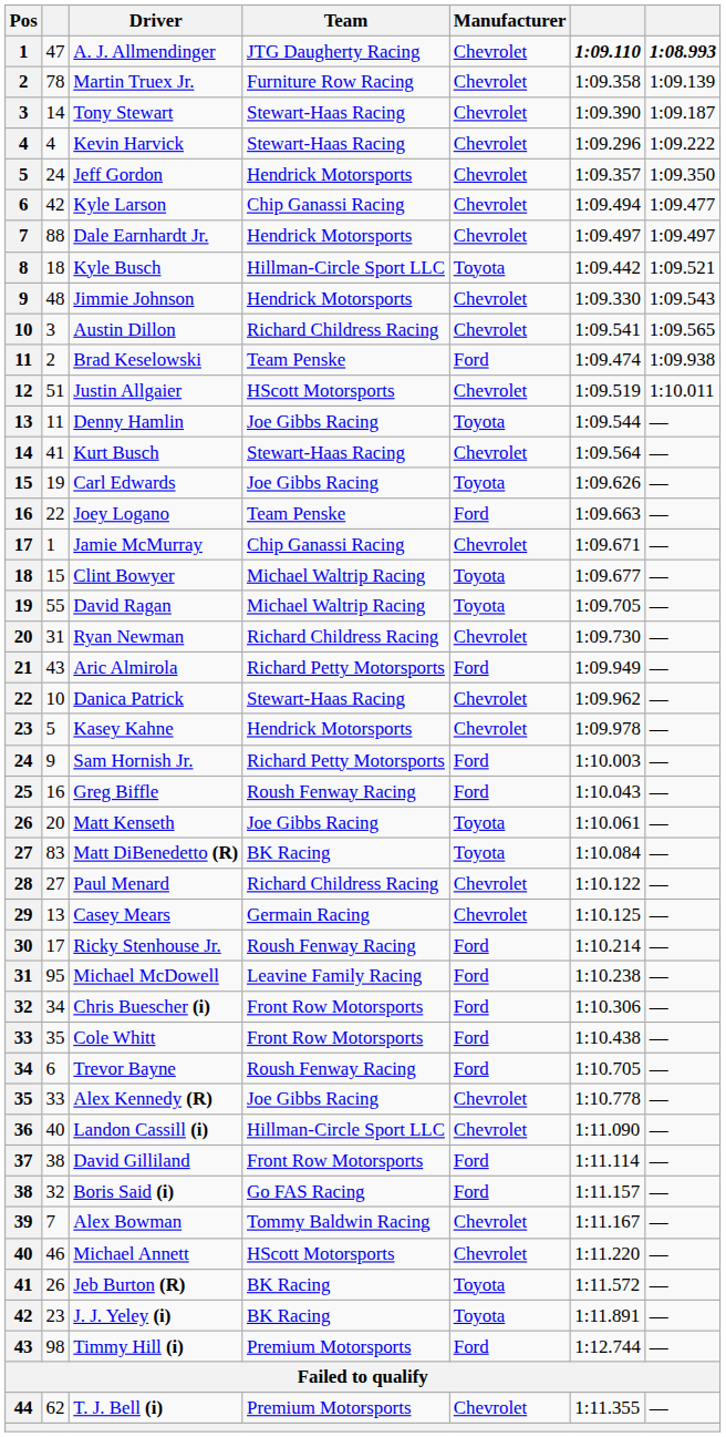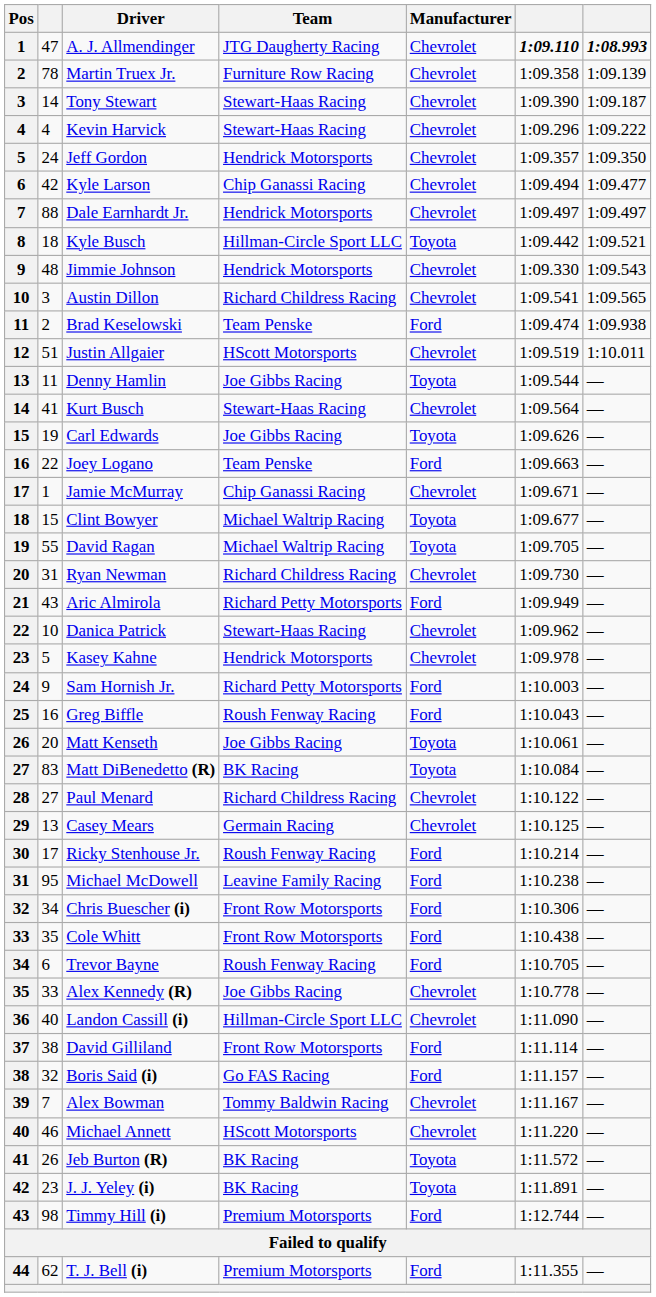 <table class="wikitable" style="font-size:95%">
 <tr>
 <th>Pos</th>
 <th></th>
 <th>Driver</th>
 <th>Team</th>
 <th>Manufacturer</th>
 <th></th>
 <th></th>
 </tr>
 <tr>
 <th>1</th>
 <td>47</td>
 <td><a href='#'>A. J. Allmendinger</a></td>
 <td><a href='#'>JTG Daugherty Racing</a></td>
 <td><a href='#'>Chevrolet</a></td>
 <td><strong><em>1:09.110</em></strong></td>
 <td><strong><em>1:08.993</em></strong></td>
 </tr>
 <tr>
 <th>2</th>
 <td>78</td>
 <td><a href='#'>Martin Truex Jr.</a></td>
 <td><a href='#'>Furniture Row Racing</a></td>
 <td><a href='#'>Chevrolet</a></td>
 <td>1:09.358</td>
 <td>1:09.139</td>
 </tr>
 <tr>
 <th>3</th>
 <td>14</td>
 <td><a href='#'>Tony Stewart</a></td>
 <td><a href='#'>Stewart-Haas Racing</a></td>
 <td><a href='#'>Chevrolet</a></td>
 <td>1:09.390</td>
 <td>1:09.187</td>
 </tr>
 <tr>
 <th>4</th>
 <td>4</td>
 <td><a href='#'>Kevin Harvick</a></td>
 <td><a href='#'>Stewart-Haas Racing</a></td>
 <td><a href='#'>Chevrolet</a></td>
 <td>1:09.296</td>
 <td>1:09.222</td>
 </tr>
 <tr>
 <th>5</th>
 <td>24</td>
 <td><a href='#'>Jeff Gordon</a></td>
 <td><a href='#'>Hendrick Motorsports</a></td>
 <td><a href='#'>Chevrolet</a></td>
 <td>1:09.357</td>
 <td>1:09.350</td>
 </tr>
 <tr>
 <th>6</th>
 <td>42</td>
 <td><a href='#'>Kyle Larson</a></td>
 <td><a href='#'>Chip Ganassi Racing</a></td>
 <td><a href='#'>Chevrolet</a></td>
 <td>1:09.494</td>
 <td>1:09.477</td>
 </tr>
 <tr>
 <th>7</th>
 <td>88</td>
 <td><a href='#'>Dale Earnhardt Jr.</a></td>
 <td><a href='#'>Hendrick Motorsports</a></td>
 <td><a href='#'>Chevrolet</a></td>
 <td>1:09.497</td>
 <td>1:09.497</td>
 </tr>
 <tr>
 <th>8</th>
 <td>18</td>
 <td><a href='#'>Kyle Busch</a></td>
 <td><a href='#'>Hillman-Circle Sport LLC</a></td>
 <td><a href='#'>Toyota</a></td>
 <td>1:09.442</td>
 <td>1:09.521</td>
 </tr>
 <tr>
 <th>9</th>
 <td>48</td>
 <td><a href='#'>Jimmie Johnson</a></td>
 <td><a href='#'>Hendrick Motorsports</a></td>
 <td><a href='#'>Chevrolet</a></td>
 <td>1:09.330</td>
 <td>1:09.543</td>
 </tr>
 <tr>
 <th>10</th>
 <td>3</td>
 <td><a href='#'>Austin Dillon</a></td>
 <td><a href='#'>Richard Childress Racing</a></td>
 <td><a href='#'>Chevrolet</a></td>
 <td>1:09.541</td>
 <td>1:09.565</td>
 </tr>
 <tr>
 <th>11</th>
 <td>2</td>
 <td><a href='#'>Brad Keselowski</a></td>
 <td><a href='#'>Team Penske</a></td>
 <td><a href='#'>Ford</a></td>
 <td>1:09.474</td>
 <td>1:09.938</td>
 </tr>
 <tr>
 <th>12</th>
 <td>51</td>
 <td><a href='#'>Justin Allgaier</a></td>
 <td><a href='#'>HScott Motorsports</a></td>
 <td><a href='#'>Chevrolet</a></td>
 <td>1:09.519</td>
 <td>1:10.011</td>
 </tr>
 <tr>
 <th>13</th>
 <td>11</td>
 <td><a href='#'>Denny Hamlin</a></td>
 <td><a href='#'>Joe Gibbs Racing</a></td>
 <td><a href='#'>Toyota</a></td>
 <td>1:09.544</td>
 <td>—</td>
 </tr>
 <tr>
 <th>14</th>
 <td>41</td>
 <td><a href='#'>Kurt Busch</a></td>
 <td><a href='#'>Stewart-Haas Racing</a></td>
 <td><a href='#'>Chevrolet</a></td>
 <td>1:09.564</td>
 <td>—</td>
 </tr>
 <tr>
 <th>15</th>
 <td>19</td>
 <td><a href='#'>Carl Edwards</a></td>
 <td><a href='#'>Joe Gibbs Racing</a></td>
 <td><a href='#'>Toyota</a></td>
 <td>1:09.626</td>
 <td>—</td>
 </tr>
 <tr>
 <th>16</th>
 <td>22</td>
 <td><a href='#'>Joey Logano</a></td>
 <td><a href='#'>Team Penske</a></td>
 <td><a href='#'>Ford</a></td>
 <td>1:09.663</td>
 <td>—</td>
 </tr>
 <tr>
 <th>17</th>
 <td>1</td>
 <td><a href='#'>Jamie McMurray</a></td>
 <td><a href='#'>Chip Ganassi Racing</a></td>
 <td><a href='#'>Chevrolet</a></td>
 <td>1:09.671</td>
 <td>—</td>
 </tr>
 <tr>
 <th>18</th>
 <td>15</td>
 <td><a href='#'>Clint Bowyer</a></td>
 <td><a href='#'>Michael Waltrip Racing</a></td>
 <td><a href='#'>Toyota</a></td>
 <td>1:09.677</td>
 <td>—</td>
 </tr>
 <tr>
 <th>19</th>
 <td>55</td>
 <td><a href='#'>David Ragan</a></td>
 <td><a href='#'>Michael Waltrip Racing</a></td>
 <td><a href='#'>Toyota</a></td>
 <td>1:09.705</td>
 <td>—</td>
 </tr>
 <tr>
 <th>20</th>
 <td>31</td>
 <td><a href='#'>Ryan Newman</a></td>
 <td><a href='#'>Richard Childress Racing</a></td>
 <td><a href='#'>Chevrolet</a></td>
 <td>1:09.730</td>
 <td>—</td>
 </tr>
 <tr>
 <th>21</th>
 <td>43</td>
 <td><a href='#'>Aric Almirola</a></td>
 <td><a href='#'>Richard Petty Motorsports</a></td>
 <td><a href='#'>Ford</a></td>
 <td>1:09.949</td>
 <td>—</td>
 </tr>
 <tr>
 <th>22</th>
 <td>10</td>
 <td><a href='#'>Danica Patrick</a></td>
 <td><a href='#'>Stewart-Haas Racing</a></td>
 <td><a href='#'>Chevrolet</a></td>
 <td>1:09.962</td>
 <td>—</td>
 </tr>
 <tr>
 <th>23</th>
 <td>5</td>
 <td><a href='#'>Kasey Kahne</a></td>
 <td><a href='#'>Hendrick Motorsports</a></td>
 <td><a href='#'>Chevrolet</a></td>
 <td>1:09.978</td>
 <td>—</td>
 </tr>
 <tr>
 <th>24</th>
 <td>9</td>
 <td><a href='#'>Sam Hornish Jr.</a></td>
 <td><a href='#'>Richard Petty Motorsports</a></td>
 <td><a href='#'>Ford</a></td>
 <td>1:10.003</td>
 <td>—</td>
 </tr>
 <tr>
 <th>25</th>
 <td>16</td>
 <td><a href='#'>Greg Biffle</a></td>
 <td><a href='#'>Roush Fenway Racing</a></td>
 <td><a href='#'>Ford</a></td>
 <td>1:10.043</td>
 <td>—</td>
 </tr>
 <tr>
 <th>26</th>
 <td>20</td>
 <td><a href='#'>Matt Kenseth</a></td>
 <td><a href='#'>Joe Gibbs Racing</a></td>
 <td><a href='#'>Toyota</a></td>
 <td>1:10.061</td>
 <td>—</td>
 </tr>
 <tr>
 <th>27</th>
 <td>83</td>
 <td><a href='#'>Matt DiBenedetto</a> <strong>(R)</strong></td>
 <td><a href='#'>BK Racing</a></td>
 <td><a href='#'>Toyota</a></td>
 <td>1:10.084</td>
 <td>—</td>
 </tr>
 <tr>
 <th>28</th>
 <td>27</td>
 <td><a href='#'>Paul Menard</a></td>
 <td><a href='#'>Richard Childress Racing</a></td>
 <td><a href='#'>Chevrolet</a></td>
 <td>1:10.122</td>
 <td>—</td>
 </tr>
 <tr>
 <th>29</th>
 <td>13</td>
 <td><a href='#'>Casey Mears</a></td>
 <td><a href='#'>Germain Racing</a></td>
 <td><a href='#'>Chevrolet</a></td>
 <td>1:10.125</td>
 <td>—</td>
 </tr>
 <tr>
 <th>30</th>
 <td>17</td>
 <td><a href='#'>Ricky Stenhouse Jr.</a></td>
 <td><a href='#'>Roush Fenway Racing</a></td>
 <td><a href='#'>Ford</a></td>
 <td>1:10.214</td>
 <td>—</td>
 </tr>
 <tr>
 <th>31</th>
 <td>95</td>
 <td><a href='#'>Michael McDowell</a></td>
 <td><a href='#'>Leavine Family Racing</a></td>
 <td><a href='#'>Ford</a></td>
 <td>1:10.238</td>
 <td>—</td>
 </tr>
 <tr>
 <th>32</th>
 <td>34</td>
 <td><a href='#'>Chris Buescher</a> <strong>(i)</strong></td>
 <td><a href='#'>Front Row Motorsports</a></td>
 <td><a href='#'>Ford</a></td>
 <td>1:10.306</td>
 <td>—</td>
 </tr>
 <tr>
 <th>33</th>
 <td>35</td>
 <td><a href='#'>Cole Whitt</a></td>
 <td><a href='#'>Front Row Motorsports</a></td>
 <td><a href='#'>Ford</a></td>
 <td>1:10.438</td>
 <td>—</td>
 </tr>
 <tr>
 <th>34</th>
 <td>6</td>
 <td><a href='#'>Trevor Bayne</a></td>
 <td><a href='#'>Roush Fenway Racing</a></td>
 <td><a href='#'>Ford</a></td>
 <td>1:10.705</td>
 <td>—</td>
 </tr>
 <tr>
 <th>35</th>
 <td>33</td>
 <td><a href='#'>Alex Kennedy</a> <strong>(R)</strong></td>
 <td><a href='#'>Joe Gibbs Racing</a></td>
 <td><a href='#'>Chevrolet</a></td>
 <td>1:10.778</td>
 <td>—</td>
 </tr>
 <tr>
 <th>36</th>
 <td>40</td>
 <td><a href='#'>Landon Cassill</a> <strong>(i)</strong></td>
 <td><a href='#'>Hillman-Circle Sport LLC</a></td>
 <td><a href='#'>Chevrolet</a></td>
 <td>1:11.090</td>
 <td>—</td>
 </tr>
 <tr>
 <th>37</th>
 <td>38</td>
 <td><a href='#'>David Gilliland</a></td>
 <td><a href='#'>Front Row Motorsports</a></td>
 <td><a href='#'>Ford</a></td>
 <td>1:11.114</td>
 <td>—</td>
 </tr>
 <tr>
 <th>38</th>
 <td>32</td>
 <td><a href='#'>Boris Said</a> <strong>(i)</strong></td>
 <td><a href='#'>Go FAS Racing</a></td>
 <td><a href='#'>Ford</a></td>
 <td>1:11.157</td>
 <td>—</td>
 </tr>
 <tr>
 <th>39</th>
 <td>7</td>
 <td><a href='#'>Alex Bowman</a></td>
 <td><a href='#'>Tommy Baldwin Racing</a></td>
 <td><a href='#'>Chevrolet</a></td>
 <td>1:11.167</td>
 <td>—</td>
 </tr>
 <tr>
 <th>40</th>
 <td>46</td>
 <td><a href='#'>Michael Annett</a></td>
 <td><a href='#'>HScott Motorsports</a></td>
 <td><a href='#'>Chevrolet</a></td>
 <td>1:11.220</td>
 <td>—</td>
 </tr>
 <tr>
 <th>41</th>
 <td>26</td>
 <td><a href='#'>Jeb Burton</a> <strong>(R)</strong></td>
 <td><a href='#'>BK Racing</a></td>
 <td><a href='#'>Toyota</a></td>
 <td>1:11.572</td>
 <td>—</td>
 </tr>
 <tr>
 <th>42</th>
 <td>23</td>
 <td><a href='#'>J. J. Yeley</a> <strong>(i)</strong></td>
 <td><a href='#'>BK Racing</a></td>
 <td><a href='#'>Toyota</a></td>
 <td>1:11.891</td>
 <td>—</td>
 </tr>
 <tr>
 <th>43</th>
 <td>98</td>
 <td><a href='#'>Timmy Hill</a> <strong>(i)</strong></td>
 <td><a href='#'>Premium Motorsports</a></td>
 <td><a href='#'>Ford</a></td>
 <td>1:12.744</td>
 <td>—</td>
 </tr>
 <tr>
 <th colspan="7">Failed to qualify</th>
 </tr>
 <tr>
 <th>44</th>
 <td>62</td>
 <td><a href='#'>T. J. Bell</a> <strong>(i)</strong></td>
 <td><a href='#'>Premium Motorsports</a></td>
-<td><a href='#'>Chevrolet</a></td>
+<td><a href='#'>Ford</a></td>
 <td>1:11.355</td>
 <td>—</td>
 </tr>
 <tr>
 <th colspan="7"></th>
 </tr>
 </table>
